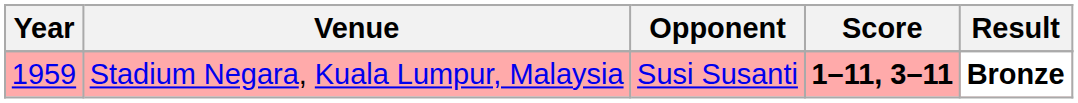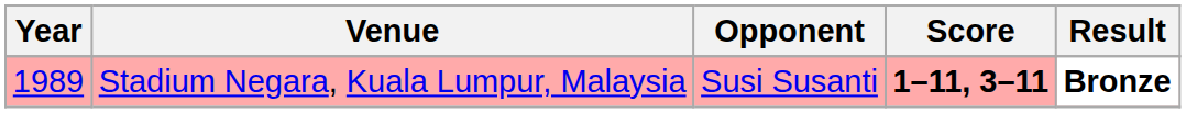 <table class="sortable wikitable" style="font-size: 90%;">
 <tr>
 <th>Year</th>
 <th>Venue</th>
 <th>Opponent</th>
 <th>Score</th>
 <th>Result</th>
 </tr>
 <tr>
 </tr>
 <tr style="background:#FFAAAA">
-<td align="center"><a href='#'>1959</a></td>
+<td align="center"><a href='#'>1989</a></td>
 <td align="left"><a href='#'>Stadium Negara</a>, <a href='#'>Kuala Lumpur, Malaysia</a></td>
 <td align="left"> <a href='#'>Susi Susanti</a></td>
 <td align="left"><strong>1–11, 3–11</strong></td>
 <td style="text-align:left; background:white"> <strong>Bronze</strong></td>
 </tr>
 </table>
